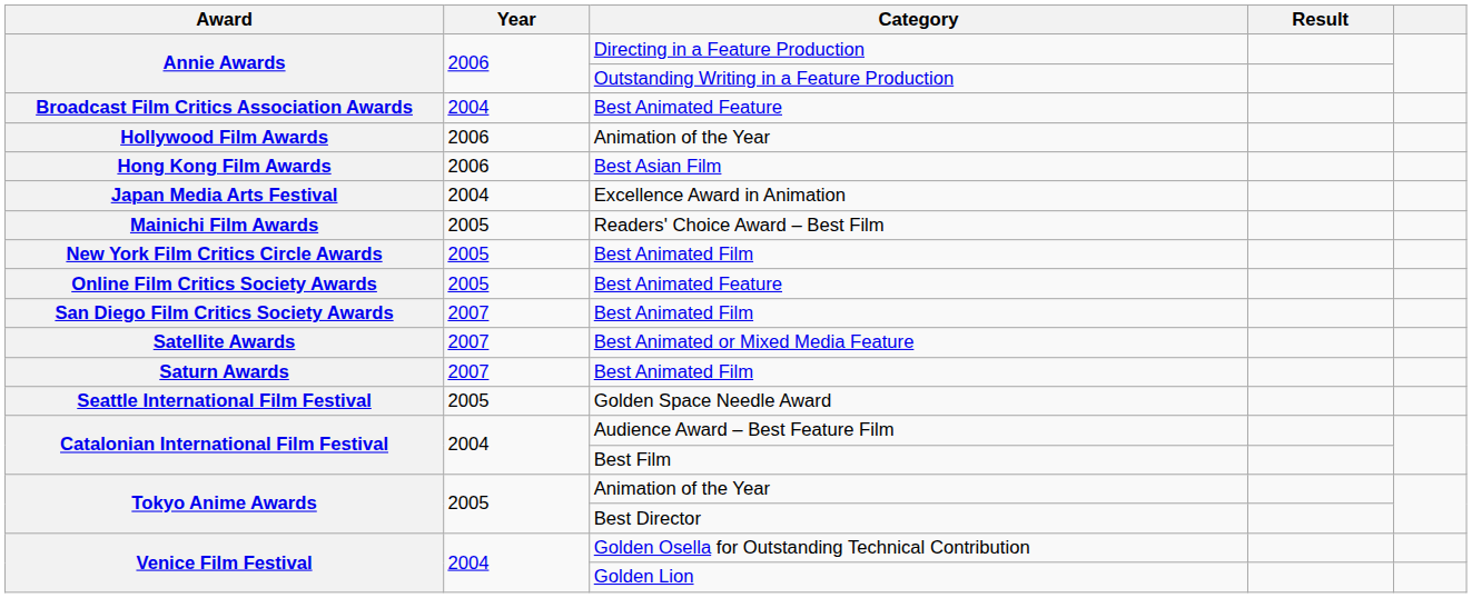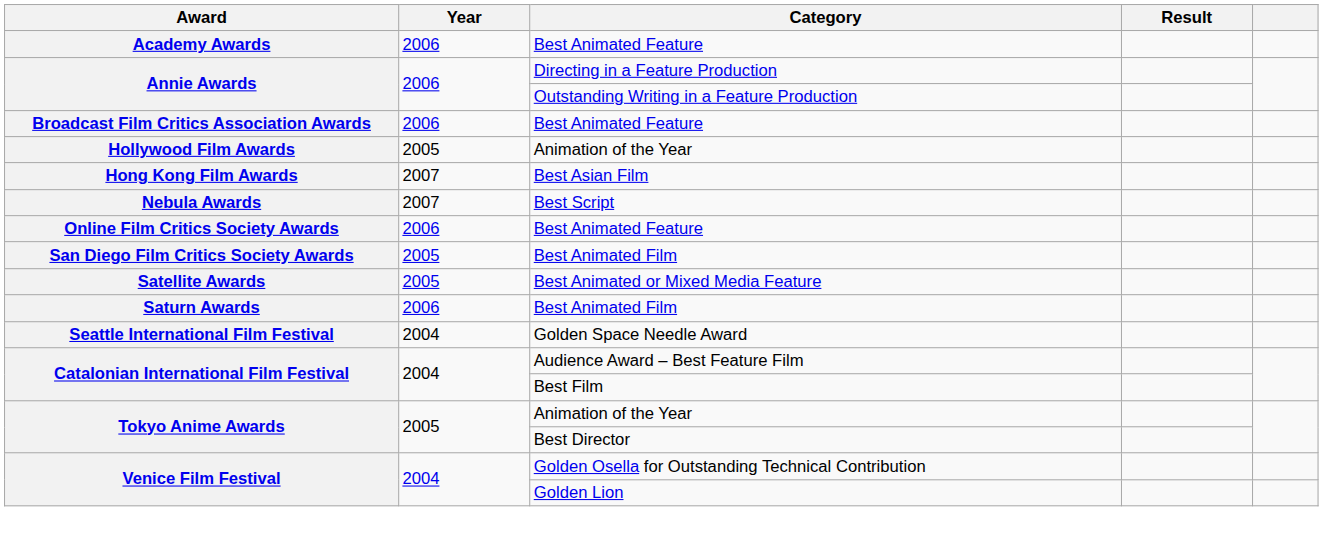 <table class="wikitable plainrowheaders sortable" style="width:100%">
 <tr>
 <th scope="col" style="width:30%">Award</th>
 <th scope="col" style="width:10%">Year</th>
 <th scope="col" style="width:45%">Category</th>
 <th scope="col" style="width:10%">Result</th>
 <th scope="col" style="width:5%" class="unsortable"></th>
+</tr>
+<tr>
+<th scope="row"><a href='#'>Academy Awards</a></th>
+<td><a href='#'>2006</a></td>
+<td><a href='#'>Best Animated Feature</a></td>
+<td></td>
+<td style="text-align:center;"></td>
 </tr>
 <tr>
 <th scope="row" rowspan="2"><a href='#'>Annie Awards</a></th>
 <td rowspan="2"><a href='#'>2006</a></td>
 <td><a href='#'>Directing in a Feature Production</a></td>
 <td></td>
 <td style="text-align:center;" rowspan="2"></td>
 </tr>
 <tr>
 <td><a href='#'>Outstanding Writing in a Feature Production</a></td>
 <td></td>
 </tr>
 <tr>
 <th scope="row"><a href='#'>Broadcast Film Critics Association Awards</a></th>
-<td><a href='#'>2004</a></td>
+<td><a href='#'>2006</a></td>
 <td><a href='#'>Best Animated Feature</a></td>
 <td></td>
 <td style="text-align:center;"></td>
 </tr>
 <tr>
 <th scope="row"><a href='#'>Hollywood Film Awards</a></th>
-<td>2006</td>
+<td>2005</td>
 <td>Animation of the Year</td>
 <td></td>
 <td style="text-align:center;"></td>
 </tr>
 <tr>
 <th scope="row"><a href='#'>Hong Kong Film Awards</a></th>
-<td>2006</td>
+<td>2007</td>
 <td><a href='#'>Best Asian Film</a></td>
 <td></td>
 <td style="text-align:center;"></td>
 </tr>
 <tr>
-<th scope="row"><a href='#'>Japan Media Arts Festival</a></th>
-<td>2004</td>
-<td>Excellence Award in Animation</td>
+<th scope="row"><a href='#'>Nebula Awards</a></th>
+<td>2007</td>
+<td><a href='#'>Best Script</a></td>
 <td></td>
 <td style="text-align:center;"></td>
 </tr>
 <tr>
-<th scope="row"><a href='#'>Mainichi Film Awards</a></th>
-<td>2005</td>
-<td>Readers' Choice Award – Best Film</td>
+<th scope="row"><a href='#'>Online Film Critics Society Awards</a></th>
+<td><a href='#'>2006</a></td>
+<td><a href='#'>Best Animated Feature</a></td>
 <td></td>
 <td style="text-align:center;"></td>
 </tr>
 <tr>
-<th scope="row"><a href='#'>New York Film Critics Circle Awards</a></th>
+<th scope="row"><a href='#'>San Diego Film Critics Society Awards</a></th>
 <td><a href='#'>2005</a></td>
 <td><a href='#'>Best Animated Film</a></td>
 <td></td>
 <td style="text-align:center;"></td>
 </tr>
 <tr>
-<th scope="row"><a href='#'>Online Film Critics Society Awards</a></th>
+<th scope="row"><a href='#'>Satellite Awards</a></th>
 <td><a href='#'>2005</a></td>
-<td><a href='#'>Best Animated Feature</a></td>
-<td></td>
-<td style="text-align:center;"></td>
-</tr>
-<tr>
-<th scope="row"><a href='#'>San Diego Film Critics Society Awards</a></th>
-<td><a href='#'>2007</a></td>
-<td><a href='#'>Best Animated Film</a></td>
-<td></td>
-<td style="text-align:center;"></td>
-</tr>
-<tr>
-<th scope="row"><a href='#'>Satellite Awards</a></th>
-<td><a href='#'>2007</a></td>
 <td><a href='#'>Best Animated or Mixed Media Feature</a></td>
 <td></td>
 <td style="text-align:center;"></td>
 </tr>
 <tr>
 <th scope="row"><a href='#'>Saturn Awards</a></th>
-<td><a href='#'>2007</a></td>
+<td><a href='#'>2006</a></td>
 <td><a href='#'>Best Animated Film</a></td>
 <td></td>
 <td style="text-align:center;"></td>
 </tr>
 <tr>
 <th scope="row"><a href='#'>Seattle International Film Festival</a></th>
-<td>2005</td>
+<td>2004</td>
 <td>Golden Space Needle Award</td>
 <td></td>
 <td style="text-align:center;"></td>
 </tr>
 <tr>
 <th scope="row" rowspan="2"><a href='#'>Catalonian International Film Festival</a></th>
 <td rowspan="2">2004</td>
 <td>Audience Award – Best Feature Film</td>
 <td></td>
 <td style="text-align:center;" rowspan="2"></td>
 </tr>
 <tr>
 <td>Best Film</td>
 <td></td>
 </tr>
 <tr>
 <th scope="row" rowspan="2"><a href='#'>Tokyo Anime Awards</a></th>
 <td rowspan="2">2005</td>
 <td>Animation of the Year</td>
 <td></td>
 <td style="text-align:center;" rowspan="2"></td>
 </tr>
 <tr>
 <td>Best Director</td>
 <td></td>
 </tr>
 <tr>
 <th scope="row" rowspan="2"><a href='#'>Venice Film Festival</a></th>
 <td rowspan="2"><a href='#'>2004</a></td>
 <td><a href='#'>Golden Osella</a> for Outstanding Technical Contribution</td>
 <td></td>
 <td style="text-align:center;"></td>
 </tr>
 <tr>
 <td><a href='#'>Golden Lion</a></td>
 <td></td>
 <td style="text-align:center;"></td>
 </tr>
 </table>
